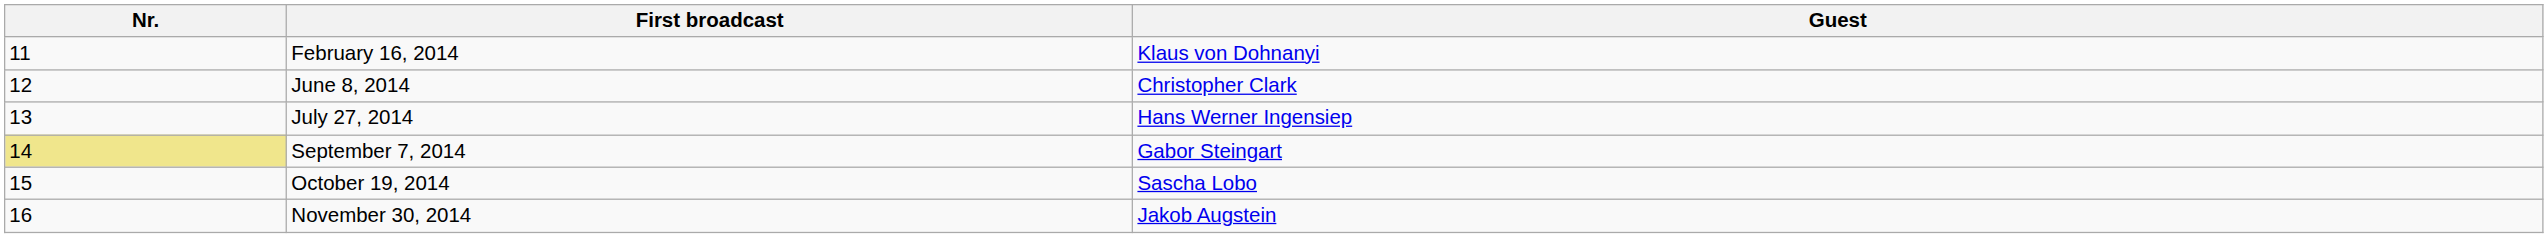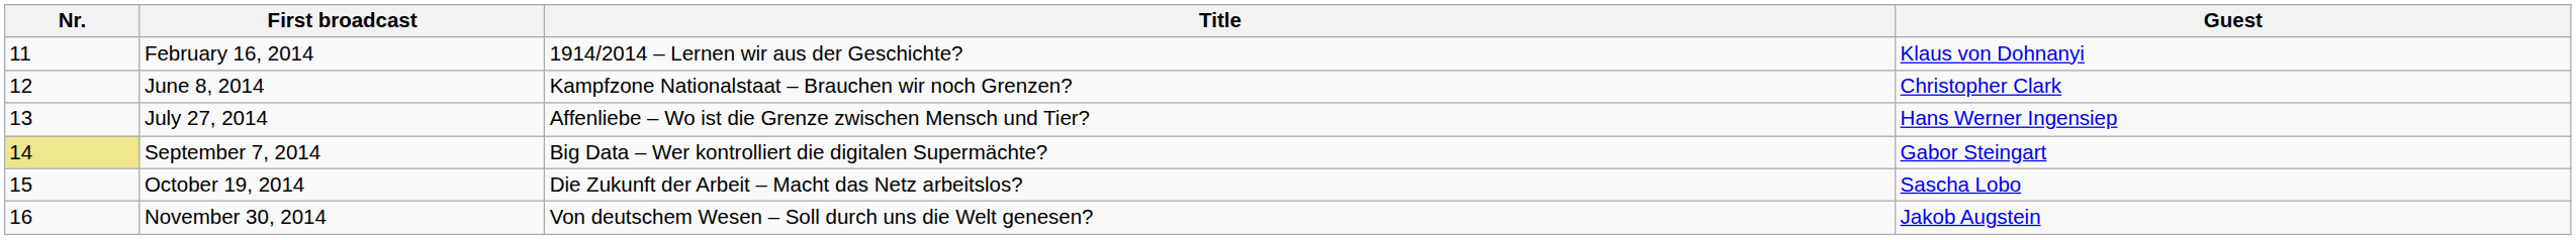 <table class="wikitable" width="100%">
 <tr>
 <th width="5%">Nr.</th>
 <th width="15%">First broadcast</th>
+<th width="50%">Title</th>
 <th width="25%">Guest</th>
 </tr>
 <tr>
 <td>11</td>
 <td>February 16, 2014</td>
+<td>1914/2014 – Lernen wir aus der Geschichte?</td>
 <td><a href='#'>Klaus von Dohnanyi</a></td>
 </tr>
 <tr>
 <td>12</td>
 <td>June 8, 2014</td>
+<td>Kampfzone Nationalstaat – Brauchen wir noch Grenzen?</td>
 <td><a href='#'>Christopher Clark</a></td>
 </tr>
 <tr>
 <td>13</td>
 <td>July 27, 2014</td>
+<td>Affenliebe – Wo ist die Grenze zwischen Mensch und Tier?</td>
 <td><a href='#'>Hans Werner Ingensiep</a></td>
 </tr>
 <tr>
 <td style="background: khaki;">14</td>
 <td>September 7, 2014</td>
+<td>Big Data – Wer kontrolliert die digitalen Supermächte?</td>
 <td><a href='#'>Gabor Steingart</a></td>
 </tr>
 <tr>
 <td>15</td>
 <td>October 19, 2014</td>
+<td>Die Zukunft der Arbeit – Macht das Netz arbeitslos?</td>
 <td><a href='#'>Sascha Lobo</a></td>
 </tr>
 <tr>
 <td>16</td>
 <td>November 30, 2014</td>
+<td>Von deutschem Wesen – Soll durch uns die Welt genesen?</td>
 <td><a href='#'>Jakob Augstein</a></td>
 </tr>
 </table>
